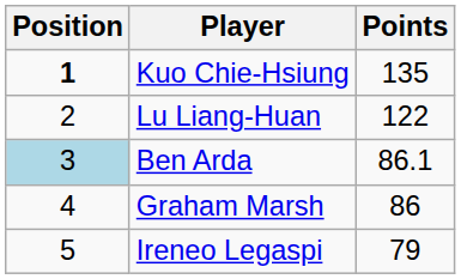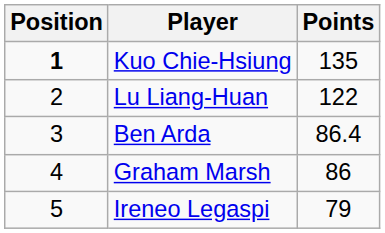 <table class=wikitable>
 <tr>
 <th>Position</th>
 <th>Player</th>
 <th>Points</th>
 </tr>
 <tr>
 <td align=center><strong>1</strong></td>
 <td> <a href='#'>Kuo Chie-Hsiung</a></td>
 <td align=center>135</td>
 </tr>
 <tr>
 <td align=center>2</td>
 <td> <a href='#'>Lu Liang-Huan</a></td>
 <td align=center>122</td>
 </tr>
 <tr>
-<td align=center style="background: lightblue;">3</td>
+<td align=center>3</td>
 <td> <a href='#'>Ben Arda</a></td>
-<td align=center>86.1</td>
+<td align=center>86.4</td>
 </tr>
 <tr>
 <td align=center>4</td>
 <td> <a href='#'>Graham Marsh</a></td>
 <td align=center>86</td>
 </tr>
 <tr>
 <td align=center>5</td>
 <td> <a href='#'>Ireneo Legaspi</a></td>
 <td align=center>79</td>
 </tr>
 </table>
